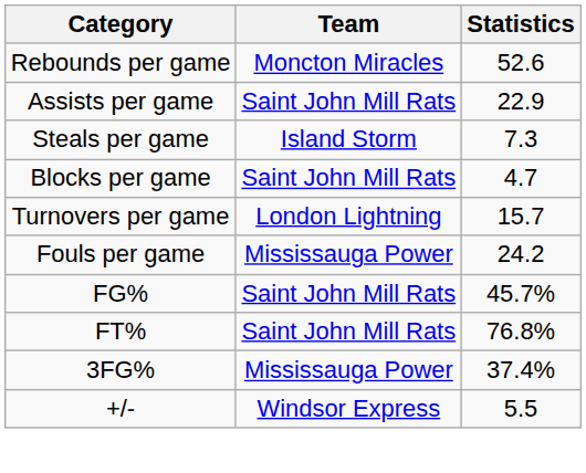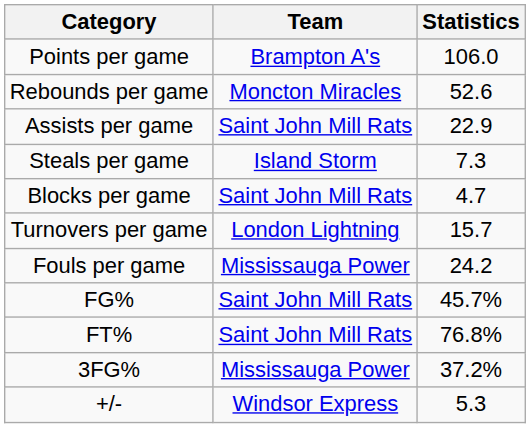 <table class="wikitable" style="text-align:center">
 <tr>
 <th>Category</th>
 <th>Team</th>
 <th>Statistics</th>
+</tr>
+<tr>
+<td>Points per game</td>
+<td><a href='#'>Brampton A's</a></td>
+<td>106.0</td>
 </tr>
 <tr>
 <td>Rebounds per game</td>
 <td><a href='#'>Moncton Miracles</a></td>
 <td>52.6</td>
 </tr>
 <tr>
 <td>Assists per game</td>
 <td><a href='#'>Saint John Mill Rats</a></td>
 <td>22.9</td>
 </tr>
 <tr>
 <td>Steals per game</td>
 <td><a href='#'>Island Storm</a></td>
 <td>7.3</td>
 </tr>
 <tr>
 <td>Blocks per game</td>
 <td><a href='#'>Saint John Mill Rats</a></td>
 <td>4.7</td>
 </tr>
 <tr>
 <td>Turnovers per game</td>
 <td><a href='#'>London Lightning</a></td>
 <td>15.7</td>
 </tr>
 <tr>
 <td>Fouls per game</td>
 <td><a href='#'>Mississauga Power</a></td>
 <td>24.2</td>
 </tr>
 <tr>
 <td>FG%</td>
 <td><a href='#'>Saint John Mill Rats</a></td>
 <td>45.7%</td>
 </tr>
 <tr>
 <td>FT%</td>
 <td><a href='#'>Saint John Mill Rats</a></td>
 <td>76.8%</td>
 </tr>
 <tr>
 <td>3FG%</td>
 <td><a href='#'>Mississauga Power</a></td>
-<td>37.4%</td>
+<td>37.2%</td>
 </tr>
 <tr>
 <td>+/-</td>
 <td><a href='#'>Windsor Express</a></td>
-<td>5.5</td>
+<td>5.3</td>
 </tr>
 </table>
